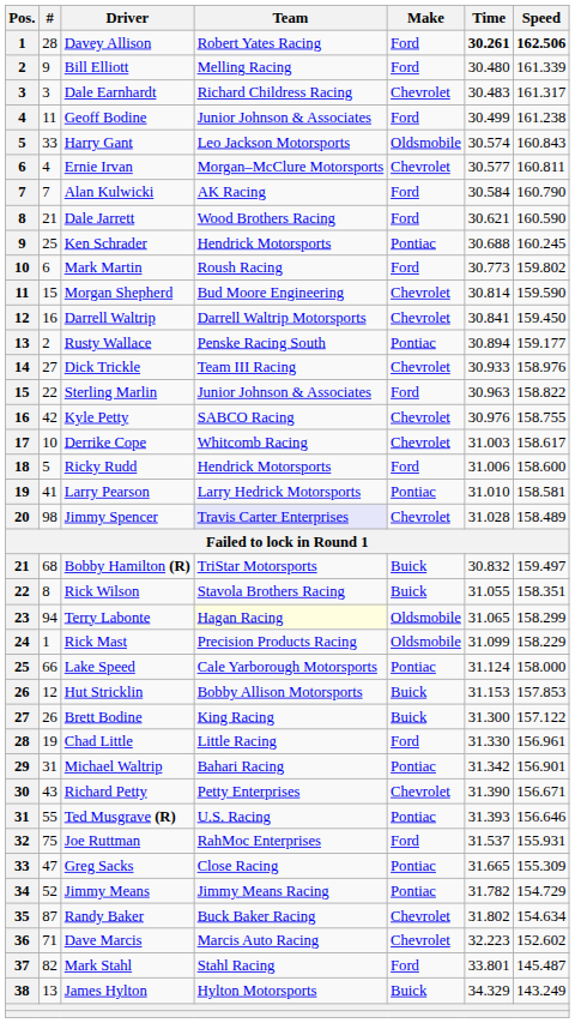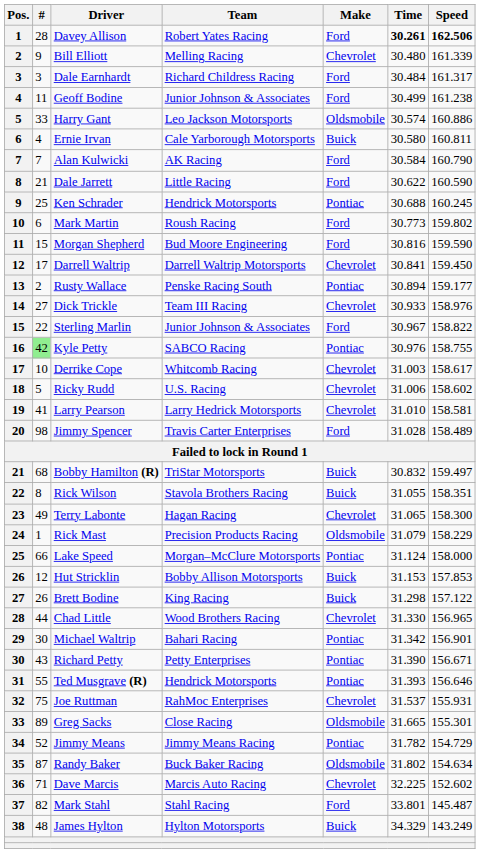 <table class="wikitable" style="font-size:95%">
 <tr>
 <th>Pos.</th>
 <th>#</th>
 <th>Driver</th>
 <th>Team</th>
 <th>Make</th>
 <th>Time</th>
 <th>Speed</th>
 </tr>
 <tr>
 <th>1</th>
 <td>28</td>
 <td><a href='#'>Davey Allison</a></td>
 <td><a href='#'>Robert Yates Racing</a></td>
 <td><a href='#'>Ford</a></td>
 <td><strong>30.261</strong></td>
 <td><strong>162.506</strong></td>
 </tr>
 <tr>
 <th>2</th>
 <td>9</td>
 <td><a href='#'>Bill Elliott</a></td>
 <td><a href='#'>Melling Racing</a></td>
-<td><a href='#'>Ford</a></td>
+<td><a href='#'>Chevrolet</a></td>
 <td>30.480</td>
 <td>161.339</td>
 </tr>
 <tr>
 <th>3</th>
 <td>3</td>
 <td><a href='#'>Dale Earnhardt</a></td>
 <td><a href='#'>Richard Childress Racing</a></td>
-<td><a href='#'>Chevrolet</a></td>
-<td>30.483</td>
+<td><a href='#'>Ford</a></td>
+<td>30.484</td>
 <td>161.317</td>
 </tr>
 <tr>
 <th>4</th>
 <td>11</td>
 <td><a href='#'>Geoff Bodine</a></td>
 <td><a href='#'>Junior Johnson & Associates</a></td>
 <td><a href='#'>Ford</a></td>
 <td>30.499</td>
 <td>161.238</td>
 </tr>
 <tr>
 <th>5</th>
 <td>33</td>
 <td><a href='#'>Harry Gant</a></td>
 <td><a href='#'>Leo Jackson Motorsports</a></td>
 <td><a href='#'>Oldsmobile</a></td>
 <td>30.574</td>
-<td>160.843</td>
+<td>160.886</td>
 </tr>
 <tr>
 <th>6</th>
 <td>4</td>
 <td><a href='#'>Ernie Irvan</a></td>
-<td><a href='#'>Morgan–McClure Motorsports</a></td>
-<td><a href='#'>Chevrolet</a></td>
-<td>30.577</td>
+<td><a href='#'>Cale Yarborough Motorsports</a></td>
+<td><a href='#'>Buick</a></td>
+<td>30.580</td>
 <td>160.811</td>
 </tr>
 <tr>
 <th>7</th>
 <td>7</td>
 <td><a href='#'>Alan Kulwicki</a></td>
 <td><a href='#'>AK Racing</a></td>
 <td><a href='#'>Ford</a></td>
 <td>30.584</td>
 <td>160.790</td>
 </tr>
 <tr>
 <th>8</th>
 <td>21</td>
 <td><a href='#'>Dale Jarrett</a></td>
-<td><a href='#'>Wood Brothers Racing</a></td>
+<td><a href='#'>Little Racing</a></td>
 <td><a href='#'>Ford</a></td>
-<td>30.621</td>
+<td>30.622</td>
 <td>160.590</td>
 </tr>
 <tr>
 <th>9</th>
 <td>25</td>
 <td><a href='#'>Ken Schrader</a></td>
 <td><a href='#'>Hendrick Motorsports</a></td>
 <td><a href='#'>Pontiac</a></td>
 <td>30.688</td>
 <td>160.245</td>
 </tr>
 <tr>
 <th>10</th>
 <td>6</td>
 <td><a href='#'>Mark Martin</a></td>
 <td><a href='#'>Roush Racing</a></td>
 <td><a href='#'>Ford</a></td>
 <td>30.773</td>
 <td>159.802</td>
 </tr>
 <tr>
 <th>11</th>
 <td>15</td>
 <td><a href='#'>Morgan Shepherd</a></td>
 <td><a href='#'>Bud Moore Engineering</a></td>
-<td><a href='#'>Chevrolet</a></td>
-<td>30.814</td>
+<td><a href='#'>Ford</a></td>
+<td>30.816</td>
 <td>159.590</td>
 </tr>
 <tr>
 <th>12</th>
-<td>16</td>
+<td>17</td>
 <td><a href='#'>Darrell Waltrip</a></td>
 <td><a href='#'>Darrell Waltrip Motorsports</a></td>
 <td><a href='#'>Chevrolet</a></td>
 <td>30.841</td>
 <td>159.450</td>
 </tr>
 <tr>
 <th>13</th>
 <td>2</td>
 <td><a href='#'>Rusty Wallace</a></td>
 <td><a href='#'>Penske Racing South</a></td>
 <td><a href='#'>Pontiac</a></td>
 <td>30.894</td>
 <td>159.177</td>
 </tr>
 <tr>
 <th>14</th>
 <td>27</td>
 <td><a href='#'>Dick Trickle</a></td>
 <td><a href='#'>Team III Racing</a></td>
 <td><a href='#'>Chevrolet</a></td>
 <td>30.933</td>
 <td>158.976</td>
 </tr>
 <tr>
 <th>15</th>
 <td>22</td>
 <td><a href='#'>Sterling Marlin</a></td>
 <td><a href='#'>Junior Johnson & Associates</a></td>
 <td><a href='#'>Ford</a></td>
-<td>30.963</td>
+<td>30.967</td>
 <td>158.822</td>
 </tr>
 <tr>
 <th>16</th>
-<td>42</td>
+<td style="background: lightgreen;">42</td>
 <td><a href='#'>Kyle Petty</a></td>
 <td><a href='#'>SABCO Racing</a></td>
-<td><a href='#'>Chevrolet</a></td>
+<td><a href='#'>Pontiac</a></td>
 <td>30.976</td>
 <td>158.755</td>
 </tr>
 <tr>
 <th>17</th>
 <td>10</td>
 <td><a href='#'>Derrike Cope</a></td>
 <td><a href='#'>Whitcomb Racing</a></td>
 <td><a href='#'>Chevrolet</a></td>
 <td>31.003</td>
 <td>158.617</td>
 </tr>
 <tr>
 <th>18</th>
 <td>5</td>
 <td><a href='#'>Ricky Rudd</a></td>
-<td><a href='#'>Hendrick Motorsports</a></td>
-<td><a href='#'>Ford</a></td>
+<td><a href='#'>U.S. Racing</a></td>
+<td><a href='#'>Chevrolet</a></td>
 <td>31.006</td>
-<td>158.600</td>
+<td>158.602</td>
 </tr>
 <tr>
 <th>19</th>
 <td>41</td>
 <td><a href='#'>Larry Pearson</a></td>
 <td><a href='#'>Larry Hedrick Motorsports</a></td>
-<td><a href='#'>Pontiac</a></td>
+<td><a href='#'>Chevrolet</a></td>
 <td>31.010</td>
 <td>158.581</td>
 </tr>
 <tr>
 <th>20</th>
 <td>98</td>
 <td><a href='#'>Jimmy Spencer</a></td>
-<td style="background: lavender;"><a href='#'>Travis Carter Enterprises</a></td>
-<td><a href='#'>Chevrolet</a></td>
+<td><a href='#'>Travis Carter Enterprises</a></td>
+<td><a href='#'>Ford</a></td>
 <td>31.028</td>
 <td>158.489</td>
 </tr>
 <tr>
 <th colspan="7">Failed to lock in Round 1</th>
 </tr>
 <tr>
 <th>21</th>
 <td>68</td>
 <td><a href='#'>Bobby Hamilton</a> <strong>(R)</strong></td>
 <td><a href='#'>TriStar Motorsports</a></td>
 <td><a href='#'>Buick</a></td>
 <td>30.832</td>
 <td>159.497</td>
 </tr>
 <tr>
 <th>22</th>
 <td>8</td>
 <td><a href='#'>Rick Wilson</a></td>
 <td><a href='#'>Stavola Brothers Racing</a></td>
 <td><a href='#'>Buick</a></td>
 <td>31.055</td>
 <td>158.351</td>
 </tr>
 <tr>
 <th>23</th>
-<td>94</td>
+<td>49</td>
 <td><a href='#'>Terry Labonte</a></td>
-<td style="background: lightyellow;"><a href='#'>Hagan Racing</a></td>
-<td><a href='#'>Oldsmobile</a></td>
+<td><a href='#'>Hagan Racing</a></td>
+<td><a href='#'>Chevrolet</a></td>
 <td>31.065</td>
-<td>158.299</td>
+<td>158.300</td>
 </tr>
 <tr>
 <th>24</th>
 <td>1</td>
 <td><a href='#'>Rick Mast</a></td>
 <td><a href='#'>Precision Products Racing</a></td>
 <td><a href='#'>Oldsmobile</a></td>
-<td>31.099</td>
+<td>31.079</td>
 <td>158.229</td>
 </tr>
 <tr>
 <th>25</th>
 <td>66</td>
 <td><a href='#'>Lake Speed</a></td>
-<td><a href='#'>Cale Yarborough Motorsports</a></td>
+<td><a href='#'>Morgan–McClure Motorsports</a></td>
 <td><a href='#'>Pontiac</a></td>
 <td>31.124</td>
 <td>158.000</td>
 </tr>
 <tr>
 <th>26</th>
 <td>12</td>
 <td><a href='#'>Hut Stricklin</a></td>
 <td><a href='#'>Bobby Allison Motorsports</a></td>
 <td><a href='#'>Buick</a></td>
 <td>31.153</td>
 <td>157.853</td>
 </tr>
 <tr>
 <th>27</th>
 <td>26</td>
 <td><a href='#'>Brett Bodine</a></td>
 <td><a href='#'>King Racing</a></td>
 <td><a href='#'>Buick</a></td>
-<td>31.300</td>
+<td>31.298</td>
 <td>157.122</td>
 </tr>
 <tr>
 <th>28</th>
-<td>19</td>
+<td>44</td>
 <td><a href='#'>Chad Little</a></td>
-<td><a href='#'>Little Racing</a></td>
-<td><a href='#'>Ford</a></td>
+<td><a href='#'>Wood Brothers Racing</a></td>
+<td><a href='#'>Chevrolet</a></td>
 <td>31.330</td>
-<td>156.961</td>
+<td>156.965</td>
 </tr>
 <tr>
 <th>29</th>
-<td>31</td>
+<td>30</td>
 <td><a href='#'>Michael Waltrip</a></td>
 <td><a href='#'>Bahari Racing</a></td>
 <td><a href='#'>Pontiac</a></td>
 <td>31.342</td>
 <td>156.901</td>
 </tr>
 <tr>
 <th>30</th>
 <td>43</td>
 <td><a href='#'>Richard Petty</a></td>
 <td><a href='#'>Petty Enterprises</a></td>
-<td><a href='#'>Chevrolet</a></td>
+<td><a href='#'>Pontiac</a></td>
 <td>31.390</td>
 <td>156.671</td>
 </tr>
 <tr>
 <th>31</th>
 <td>55</td>
 <td><a href='#'>Ted Musgrave</a> <strong>(R)</strong></td>
-<td><a href='#'>U.S. Racing</a></td>
+<td><a href='#'>Hendrick Motorsports</a></td>
 <td><a href='#'>Pontiac</a></td>
 <td>31.393</td>
 <td>156.646</td>
 </tr>
 <tr>
 <th>32</th>
 <td>75</td>
 <td><a href='#'>Joe Ruttman</a></td>
 <td><a href='#'>RahMoc Enterprises</a></td>
-<td><a href='#'>Ford</a></td>
+<td><a href='#'>Chevrolet</a></td>
 <td>31.537</td>
 <td>155.931</td>
 </tr>
 <tr>
 <th>33</th>
-<td>47</td>
+<td>89</td>
 <td><a href='#'>Greg Sacks</a></td>
 <td><a href='#'>Close Racing</a></td>
-<td><a href='#'>Pontiac</a></td>
+<td><a href='#'>Oldsmobile</a></td>
 <td>31.665</td>
-<td>155.309</td>
+<td>155.301</td>
 </tr>
 <tr>
 <th>34</th>
 <td>52</td>
 <td><a href='#'>Jimmy Means</a></td>
 <td><a href='#'>Jimmy Means Racing</a></td>
 <td><a href='#'>Pontiac</a></td>
 <td>31.782</td>
 <td>154.729</td>
 </tr>
 <tr>
 <th>35</th>
 <td>87</td>
 <td><a href='#'>Randy Baker</a></td>
 <td><a href='#'>Buck Baker Racing</a></td>
-<td><a href='#'>Chevrolet</a></td>
+<td><a href='#'>Oldsmobile</a></td>
 <td>31.802</td>
 <td>154.634</td>
 </tr>
 <tr>
 <th>36</th>
 <td>71</td>
 <td><a href='#'>Dave Marcis</a></td>
 <td><a href='#'>Marcis Auto Racing</a></td>
 <td><a href='#'>Chevrolet</a></td>
-<td>32.223</td>
+<td>32.225</td>
 <td>152.602</td>
 </tr>
 <tr>
 <th>37</th>
 <td>82</td>
 <td><a href='#'>Mark Stahl</a></td>
 <td><a href='#'>Stahl Racing</a></td>
 <td><a href='#'>Ford</a></td>
 <td>33.801</td>
 <td>145.487</td>
 </tr>
 <tr>
 <th>38</th>
-<td>13</td>
+<td>48</td>
 <td><a href='#'>James Hylton</a></td>
 <td><a href='#'>Hylton Motorsports</a></td>
 <td><a href='#'>Buick</a></td>
 <td>34.329</td>
 <td>143.249</td>
 </tr>
 <tr>
 <th colspan="7"></th>
 </tr>
 <tr>
 <th colspan="7"></th>
 </tr>
 </table>
